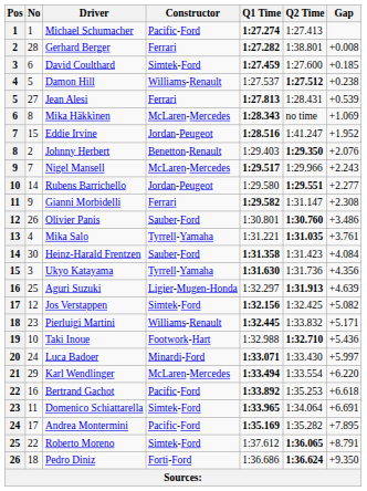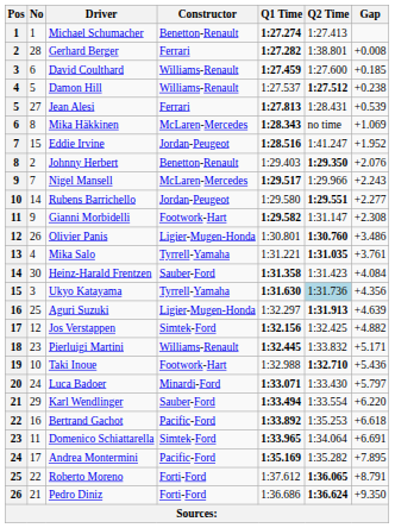 <table class="wikitable sortable" style="font-size: 95%;">
 <tr>
 <th>Pos</th>
 <th>No</th>
 <th>Driver</th>
 <th>Constructor</th>
 <th>Q1 Time</th>
 <th>Q2 Time</th>
 <th>Gap</th>
 </tr>
 <tr>
 <th>1</th>
 <td>1</td>
 <td> <a href='#'>Michael Schumacher</a></td>
-<td><a href='#'>Pacific</a>-<a href='#'>Ford</a></td>
+<td><a href='#'>Benetton</a>-<a href='#'>Renault</a></td>
 <td><strong>1:27.274</strong></td>
 <td>1:27.413</td>
 <td></td>
 </tr>
 <tr>
 <th>2</th>
 <td>28</td>
 <td> <a href='#'>Gerhard Berger</a></td>
 <td><a href='#'>Ferrari</a></td>
 <td><strong>1:27.282</strong></td>
 <td>1:38.801</td>
 <td>+0.008</td>
 </tr>
 <tr>
 <th>3</th>
 <td>6</td>
 <td> <a href='#'>David Coulthard</a></td>
-<td><a href='#'>Simtek</a>-<a href='#'>Ford</a></td>
+<td><a href='#'>Williams</a>-<a href='#'>Renault</a></td>
 <td><strong>1:27.459</strong></td>
 <td>1:27.600</td>
 <td>+0.185</td>
 </tr>
 <tr>
 <th>4</th>
 <td>5</td>
 <td> <a href='#'>Damon Hill</a></td>
 <td><a href='#'>Williams</a>-<a href='#'>Renault</a></td>
 <td>1:27.537</td>
 <td><strong>1:27.512</strong></td>
 <td>+0.238</td>
 </tr>
 <tr>
 <th>5</th>
 <td>27</td>
 <td> <a href='#'>Jean Alesi</a></td>
 <td><a href='#'>Ferrari</a></td>
 <td><strong>1:27.813</strong></td>
 <td>1:28.431</td>
 <td>+0.539</td>
 </tr>
 <tr>
 <th>6</th>
 <td>8</td>
 <td> <a href='#'>Mika Häkkinen</a></td>
 <td><a href='#'>McLaren</a>-<a href='#'>Mercedes</a></td>
 <td><strong>1:28.343</strong></td>
 <td>no time</td>
 <td>+1.069</td>
 </tr>
 <tr>
 <th>7</th>
 <td>15</td>
 <td> <a href='#'>Eddie Irvine</a></td>
 <td><a href='#'>Jordan</a>-<a href='#'>Peugeot</a></td>
 <td><strong>1:28.516</strong></td>
 <td>1:41.247</td>
 <td>+1.952</td>
 </tr>
 <tr>
 <th>8</th>
 <td>2</td>
 <td> <a href='#'>Johnny Herbert</a></td>
 <td><a href='#'>Benetton</a>-<a href='#'>Renault</a></td>
 <td>1:29.403</td>
 <td><strong>1:29.350</strong></td>
 <td>+2.076</td>
 </tr>
 <tr>
 <th>9</th>
 <td>7</td>
 <td> <a href='#'>Nigel Mansell</a></td>
 <td><a href='#'>McLaren</a>-<a href='#'>Mercedes</a></td>
 <td><strong>1:29.517</strong></td>
 <td>1:29.966</td>
 <td>+2.243</td>
 </tr>
 <tr>
 <th>10</th>
 <td>14</td>
 <td> <a href='#'>Rubens Barrichello</a></td>
 <td><a href='#'>Jordan</a>-<a href='#'>Peugeot</a></td>
 <td>1:29.580</td>
 <td><strong>1:29.551</strong></td>
 <td>+2.277</td>
 </tr>
 <tr>
 <th>11</th>
 <td>9</td>
 <td> <a href='#'>Gianni Morbidelli</a></td>
-<td><a href='#'>Ferrari</a></td>
+<td><a href='#'>Footwork</a>-<a href='#'>Hart</a></td>
 <td><strong>1:29.582</strong></td>
 <td>1:31.147</td>
 <td>+2.308</td>
 </tr>
 <tr>
 <th>12</th>
 <td>26</td>
 <td> <a href='#'>Olivier Panis</a></td>
-<td><a href='#'>Sauber</a>-<a href='#'>Ford</a></td>
+<td><a href='#'>Ligier</a>-<a href='#'>Mugen-Honda</a></td>
 <td>1:30.801</td>
 <td><strong>1:30.760</strong></td>
 <td>+3.486</td>
 </tr>
 <tr>
 <th>13</th>
 <td>4</td>
 <td> <a href='#'>Mika Salo</a></td>
 <td><a href='#'>Tyrrell</a>-<a href='#'>Yamaha</a></td>
 <td>1:31.221</td>
 <td><strong>1:31.035</strong></td>
 <td>+3.761</td>
 </tr>
 <tr>
 <th>14</th>
 <td>30</td>
 <td> <a href='#'>Heinz-Harald Frentzen</a></td>
 <td><a href='#'>Sauber</a>-<a href='#'>Ford</a></td>
 <td><strong>1:31.358</strong></td>
 <td>1:31.423</td>
 <td>+4.084</td>
 </tr>
 <tr>
 <th>15</th>
 <td>3</td>
 <td> <a href='#'>Ukyo Katayama</a></td>
 <td><a href='#'>Tyrrell</a>-<a href='#'>Yamaha</a></td>
 <td><strong>1:31.630</strong></td>
-<td>1:31.736</td>
+<td style="background: lightblue;">1:31.736</td>
 <td>+4.356</td>
 </tr>
 <tr>
 <th>16</th>
 <td>25</td>
 <td> <a href='#'>Aguri Suzuki</a></td>
 <td><a href='#'>Ligier</a>-<a href='#'>Mugen-Honda</a></td>
 <td>1:32.297</td>
 <td><strong>1:31.913</strong></td>
 <td>+4.639</td>
 </tr>
 <tr>
 <th>17</th>
 <td>12</td>
 <td> <a href='#'>Jos Verstappen</a></td>
 <td><a href='#'>Simtek</a>-<a href='#'>Ford</a></td>
 <td><strong>1:32.156</strong></td>
 <td>1:32.425</td>
-<td>+5.082</td>
+<td>+4.882</td>
 </tr>
 <tr>
 <th>18</th>
 <td>23</td>
 <td> <a href='#'>Pierluigi Martini</a></td>
 <td><a href='#'>Williams</a>-<a href='#'>Renault</a></td>
 <td><strong>1:32.445</strong></td>
 <td>1:33.832</td>
 <td>+5.171</td>
 </tr>
 <tr>
 <th>19</th>
 <td>10</td>
 <td> <a href='#'>Taki Inoue</a></td>
 <td><a href='#'>Footwork</a>-<a href='#'>Hart</a></td>
 <td>1:32.988</td>
 <td><strong>1:32.710</strong></td>
 <td>+5.436</td>
 </tr>
 <tr>
 <th>20</th>
 <td>24</td>
 <td> <a href='#'>Luca Badoer</a></td>
 <td><a href='#'>Minardi</a>-<a href='#'>Ford</a></td>
 <td><strong>1:33.071</strong></td>
 <td>1:33.430</td>
-<td>+5.997</td>
+<td>+5.797</td>
 </tr>
 <tr>
 <th>21</th>
 <td>29</td>
 <td> <a href='#'>Karl Wendlinger</a></td>
-<td><a href='#'>McLaren</a>-<a href='#'>Mercedes</a></td>
+<td><a href='#'>Sauber</a>-<a href='#'>Ford</a></td>
 <td><strong>1:33.494</strong></td>
 <td>1:33.554</td>
 <td>+6.220</td>
 </tr>
 <tr>
 <th>22</th>
 <td>16</td>
 <td> <a href='#'>Bertrand Gachot</a></td>
 <td><a href='#'>Pacific</a>-<a href='#'>Ford</a></td>
 <td><strong>1:33.892</strong></td>
 <td>1:35.253</td>
 <td>+6.618</td>
 </tr>
 <tr>
 <th>23</th>
 <td>11</td>
 <td> <a href='#'>Domenico Schiattarella</a></td>
 <td><a href='#'>Simtek</a>-<a href='#'>Ford</a></td>
 <td><strong>1:33.965</strong></td>
 <td>1:34.064</td>
 <td>+6.691</td>
 </tr>
 <tr>
 <th>24</th>
 <td>17</td>
 <td> <a href='#'>Andrea Montermini</a></td>
 <td><a href='#'>Pacific</a>-<a href='#'>Ford</a></td>
 <td><strong>1:35.169</strong></td>
 <td>1:35.282</td>
 <td>+7.895</td>
 </tr>
 <tr>
 <th>25</th>
 <td>22</td>
 <td> <a href='#'>Roberto Moreno</a></td>
-<td><a href='#'>Simtek</a>-<a href='#'>Ford</a></td>
+<td><a href='#'>Forti</a>-<a href='#'>Ford</a></td>
 <td>1:37.612</td>
 <td><strong>1:36.065</strong></td>
 <td>+8.791</td>
 </tr>
 <tr>
 <th>26</th>
-<td>18</td>
+<td>21</td>
 <td> <a href='#'>Pedro Diniz</a></td>
 <td><a href='#'>Forti</a>-<a href='#'>Ford</a></td>
 <td>1:36.686</td>
 <td><strong>1:36.624</strong></td>
 <td>+9.350</td>
 </tr>
 <tr>
 <th colspan="7">Sources:</th>
 </tr>
 </table>
